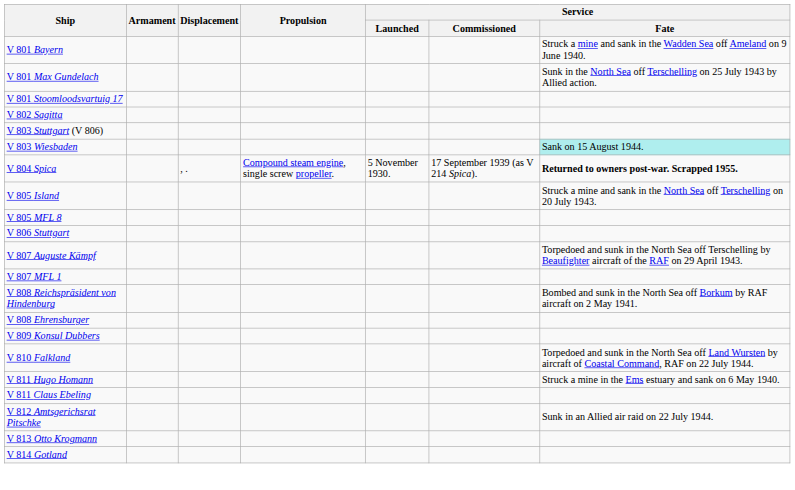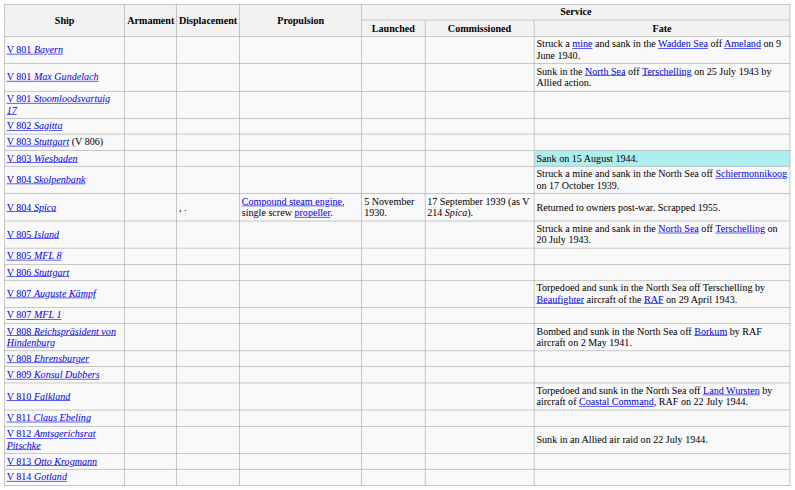 <table class="wikitable">
 <tr>
 <th rowspan="2">Ship</th>
 <th rowspan="2">Armament</th>
 <th rowspan="2">Displacement</th>
 <th rowspan="2">Propulsion</th>
 <th colspan="3">Service</th>
 </tr>
 <tr>
 <th>Launched</th>
 <th>Commissioned</th>
 <th>Fate</th>
 </tr>
 <tr>
 <td><a href='#'>V 801 <em>Bayern</em></a></td>
 <td></td>
 <td></td>
 <td></td>
 <td></td>
 <td></td>
 <td>Struck a <a href='#'>mine</a> and sank in the <a href='#'>Wadden Sea</a> off <a href='#'>Ameland</a> on 9 June 1940.</td>
 </tr>
 <tr>
 <td><a href='#'>V 801 <em>Max Gundelach</em></a></td>
 <td></td>
 <td></td>
 <td></td>
 <td></td>
 <td></td>
 <td>Sunk in the <a href='#'>North Sea</a> off <a href='#'>Terschelling</a> on 25 July 1943 by Allied action.</td>
 </tr>
 <tr>
 <td><a href='#'>V 801 <em>Stoomloodsvartuig 17</em></a></td>
 <td></td>
 <td></td>
 <td></td>
 <td></td>
 <td></td>
 <td></td>
 </tr>
 <tr>
 <td><a href='#'>V 802 <em>Sagitta</em></a></td>
 <td></td>
 <td></td>
 <td></td>
 <td></td>
 <td></td>
 <td></td>
 </tr>
 <tr>
 <td><a href='#'>V 803 <em>Stuttgart</em></a> (V 806)</td>
 <td></td>
 <td></td>
 <td></td>
 <td></td>
 <td></td>
 <td></td>
 </tr>
 <tr>
 <td><a href='#'>V 803 <em>Wiesbaden</em></a></td>
 <td></td>
 <td></td>
 <td></td>
 <td></td>
 <td></td>
 <td style="background: paleturquoise;">Sank on 15 August 1944.</td>
 </tr>
 <tr>
+<td><a href='#'>V 804 <em>Skolpenbank</em></a></td>
+<td></td>
+<td></td>
+<td></td>
+<td></td>
+<td></td>
+<td>Struck a mine and sank in the North Sea off <a href='#'>Schiermonnikoog</a> on 17 October 1939.</td>
+</tr>
+<tr>
 <td><a href='#'>V 804 <em>Spica</em></a></td>
 <td></td>
 <td>, .</td>
 <td><a href='#'>Compound steam engine</a>, single screw <a href='#'>propeller</a>.</td>
 <td>5 November 1930.</td>
 <td>17 September 1939 (as V 214 <em>Spica</em>).</td>
-<td><strong>Returned to owners post-war. Scrapped 1955.</strong></td>
+<td>Returned to owners post-war. Scrapped 1955.</td>
 </tr>
 <tr>
 <td><a href='#'>V 805 <em>Island</em></a></td>
 <td></td>
 <td></td>
 <td></td>
 <td></td>
 <td></td>
 <td>Struck a mine and sank in the <a href='#'>North Sea</a> off <a href='#'>Terschelling</a> on 20 July 1943.</td>
 </tr>
 <tr>
 <td><a href='#'>V 805 <em>MFL 8</em></a></td>
 <td></td>
 <td></td>
 <td></td>
 <td></td>
 <td></td>
 <td></td>
 </tr>
 <tr>
 <td><a href='#'>V 806 <em>Stuttgart</em></a></td>
 <td></td>
 <td></td>
 <td></td>
 <td></td>
 <td></td>
 <td></td>
 </tr>
 <tr>
 <td><a href='#'>V 807 <em>Auguste Kämpf</em></a></td>
 <td></td>
 <td></td>
 <td></td>
 <td></td>
 <td></td>
 <td>Torpedoed and sunk in the North Sea off Terschelling by <a href='#'>Beaufighter</a> aircraft of the <a href='#'>RAF</a> on 29 April 1943.</td>
 </tr>
 <tr>
 <td><a href='#'>V 807 <em>MFL 1</em></a></td>
 <td></td>
 <td></td>
 <td></td>
 <td></td>
 <td></td>
 <td></td>
 </tr>
 <tr>
 <td><a href='#'>V 808 <em>Reichspräsident von Hindenburg</em></a></td>
 <td></td>
 <td></td>
 <td></td>
 <td></td>
 <td></td>
 <td>Bombed and sunk in the North Sea off <a href='#'>Borkum</a> by RAF aircraft on 2 May 1941.</td>
 </tr>
 <tr>
 <td><a href='#'>V 808 <em>Ehrensburger</em></a></td>
 <td></td>
 <td></td>
 <td></td>
 <td></td>
 <td></td>
 <td></td>
 </tr>
 <tr>
 <td><a href='#'>V 809 <em>Konsul Dubbers</em></a></td>
 <td></td>
 <td></td>
 <td></td>
 <td></td>
 <td></td>
 <td></td>
 </tr>
 <tr>
 <td><a href='#'>V 810 <em>Falkland</em></a></td>
 <td></td>
 <td></td>
 <td></td>
 <td></td>
 <td></td>
 <td>Torpedoed and sunk in the North Sea off <a href='#'>Land Wursten</a> by aircraft of <a href='#'>Coastal Command</a>, RAF on 22 July 1944.</td>
 </tr>
 <tr>
-<td><a href='#'>V 811 <em>Hugo Homann</em></a></td>
-<td></td>
-<td></td>
-<td></td>
-<td></td>
-<td></td>
-<td>Struck a mine in the <a href='#'>Ems</a> estuary and sank on 6 May 1940.</td>
-</tr>
-<tr>
 <td><a href='#'>V 811 <em>Claus Ebeling</em></a></td>
 <td></td>
 <td></td>
 <td></td>
 <td></td>
 <td></td>
 <td></td>
 </tr>
 <tr>
 <td><a href='#'>V 812 <em>Amtsgerichsrat Pitschke</em></a></td>
 <td></td>
 <td></td>
 <td></td>
 <td></td>
 <td></td>
 <td>Sunk in an Allied air raid on 22 July 1944.</td>
 </tr>
 <tr>
 <td><a href='#'>V 813 <em>Otto Krogmann</em></a></td>
 <td></td>
 <td></td>
 <td></td>
 <td></td>
 <td></td>
 <td></td>
 </tr>
 <tr>
 <td><a href='#'>V 814 <em>Gotland</em></a></td>
 <td></td>
 <td></td>
 <td></td>
 <td></td>
 <td></td>
 <td></td>
 </tr>
 </table>
